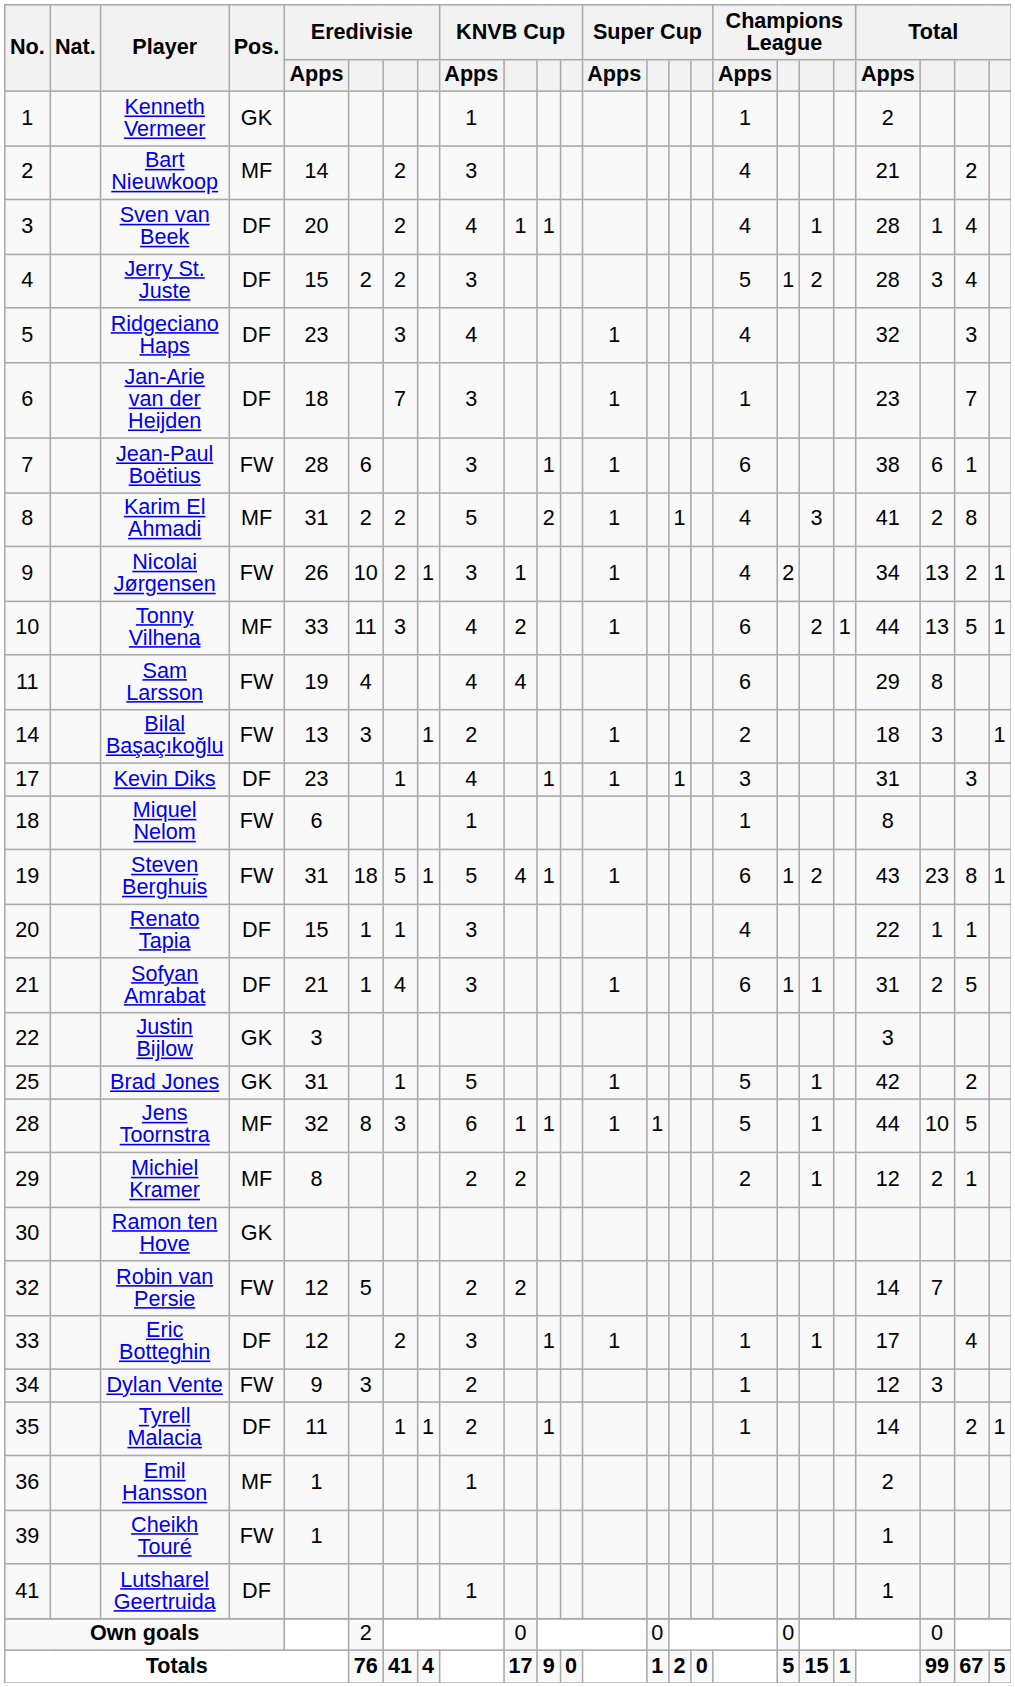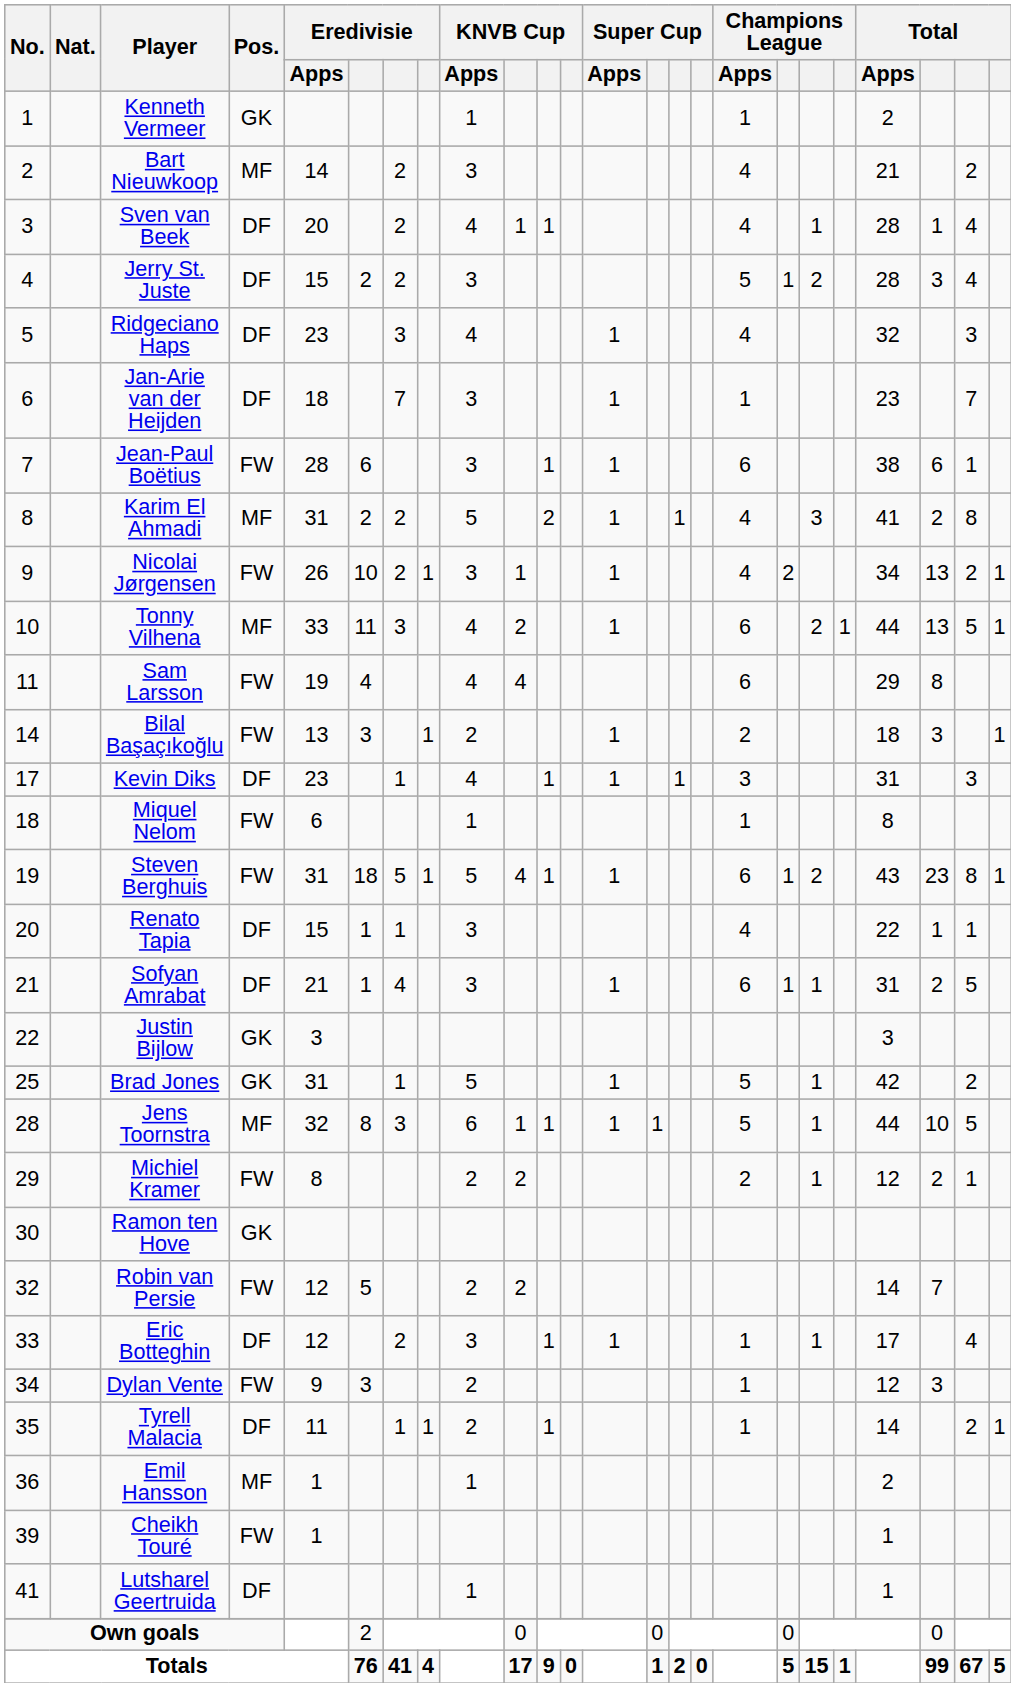 <table class="wikitable sortable alternance"  style="font-size:86%; text-align:center; line-height:14px; width:100%;">
 <tr>
 <th rowspan="2" style="width:10px;"><strong>No.</strong></th>
 <th rowspan="2" style="width:10px;"><strong>Nat.</strong></th>
 <th rowspan="2" scope="col" style="width:275px;"><strong>Player</strong></th>
 <th rowspan="2" style="width:10px;"><strong>Pos.</strong></th>
 <th colspan="4"><strong>Eredivisie</strong></th>
 <th colspan="4"><strong>KNVB Cup</strong></th>
 <th colspan="4"><strong>Super Cup</strong></th>
 <th colspan="4"><strong>Champions League</strong></th>
 <th colspan="4"><strong>Total</strong></th>
 </tr>
 <tr style="text-align:center;">
 <th width=40><strong>Apps</strong></th>
 <th width=40></th>
 <th width=40></th>
 <th width=40></th>
 <th width=40><strong>Apps</strong></th>
 <th width=40></th>
 <th width=40></th>
 <th width=40></th>
 <th width=40><strong>Apps</strong></th>
 <th width=40></th>
 <th width=40></th>
 <th width=40></th>
 <th width=40><strong>Apps</strong></th>
 <th width=40></th>
 <th width=40></th>
 <th width=40></th>
 <th width=40><strong>Apps</strong></th>
 <th width=40></th>
 <th width=40></th>
 <th width=40></th>
 </tr>
 <tr>
 <td>1</td>
 <td></td>
 <td><a href='#'>Kenneth Vermeer</a></td>
 <td>GK</td>
 <td></td>
 <td></td>
 <td></td>
 <td></td>
 <td>1</td>
 <td></td>
 <td></td>
 <td></td>
 <td></td>
 <td></td>
 <td></td>
 <td></td>
 <td>1</td>
 <td></td>
 <td></td>
 <td></td>
 <td>2</td>
 <td></td>
 <td></td>
 <td></td>
 </tr>
 <tr>
 <td>2</td>
 <td></td>
 <td><a href='#'>Bart Nieuwkoop</a></td>
 <td>MF</td>
 <td>14</td>
 <td></td>
 <td>2</td>
 <td></td>
 <td>3</td>
 <td></td>
 <td></td>
 <td></td>
 <td></td>
 <td></td>
 <td></td>
 <td></td>
 <td>4</td>
 <td></td>
 <td></td>
 <td></td>
 <td>21</td>
 <td></td>
 <td>2</td>
 <td></td>
 </tr>
 <tr>
 <td>3</td>
 <td></td>
 <td><a href='#'>Sven van Beek</a></td>
 <td>DF</td>
 <td>20</td>
 <td></td>
 <td>2</td>
 <td></td>
 <td>4</td>
 <td>1</td>
 <td>1</td>
 <td></td>
 <td></td>
 <td></td>
 <td></td>
 <td></td>
 <td>4</td>
 <td></td>
 <td>1</td>
 <td></td>
 <td>28</td>
 <td>1</td>
 <td>4</td>
 <td></td>
 </tr>
 <tr>
 <td>4</td>
 <td></td>
 <td><a href='#'>Jerry St. Juste</a></td>
 <td>DF</td>
 <td>15</td>
 <td>2</td>
 <td>2</td>
 <td></td>
 <td>3</td>
 <td></td>
 <td></td>
 <td></td>
 <td></td>
 <td></td>
 <td></td>
 <td></td>
 <td>5</td>
 <td>1</td>
 <td>2</td>
 <td></td>
 <td>28</td>
 <td>3</td>
 <td>4</td>
 <td></td>
 </tr>
 <tr>
 <td>5</td>
 <td></td>
 <td><a href='#'>Ridgeciano Haps</a></td>
 <td>DF</td>
 <td>23</td>
 <td></td>
 <td>3</td>
 <td></td>
 <td>4</td>
 <td></td>
 <td></td>
 <td></td>
 <td>1</td>
 <td></td>
 <td></td>
 <td></td>
 <td>4</td>
 <td></td>
 <td></td>
 <td></td>
 <td>32</td>
 <td></td>
 <td>3</td>
 <td></td>
 </tr>
 <tr>
 <td>6</td>
 <td></td>
 <td><a href='#'>Jan-Arie van der Heijden</a></td>
 <td>DF</td>
 <td>18</td>
 <td></td>
 <td>7</td>
 <td></td>
 <td>3</td>
 <td></td>
 <td></td>
 <td></td>
 <td>1</td>
 <td></td>
 <td></td>
 <td></td>
 <td>1</td>
 <td></td>
 <td></td>
 <td></td>
 <td>23</td>
 <td></td>
 <td>7</td>
 <td></td>
 </tr>
 <tr>
 <td>7</td>
 <td></td>
 <td><a href='#'>Jean-Paul Boëtius</a></td>
 <td>FW</td>
 <td>28</td>
 <td>6</td>
 <td></td>
 <td></td>
 <td>3</td>
 <td></td>
 <td>1</td>
 <td></td>
 <td>1</td>
 <td></td>
 <td></td>
 <td></td>
 <td>6</td>
 <td></td>
 <td></td>
 <td></td>
 <td>38</td>
 <td>6</td>
 <td>1</td>
 <td></td>
 </tr>
 <tr>
 <td>8</td>
 <td></td>
 <td><a href='#'>Karim El Ahmadi</a></td>
 <td>MF</td>
 <td>31</td>
 <td>2</td>
 <td>2</td>
 <td></td>
 <td>5</td>
 <td></td>
 <td>2</td>
 <td></td>
 <td>1</td>
 <td></td>
 <td>1</td>
 <td></td>
 <td>4</td>
 <td></td>
 <td>3</td>
 <td></td>
 <td>41</td>
 <td>2</td>
 <td>8</td>
 <td></td>
 </tr>
 <tr>
 <td>9</td>
 <td></td>
 <td><a href='#'>Nicolai Jørgensen</a></td>
 <td>FW</td>
 <td>26</td>
 <td>10</td>
 <td>2</td>
 <td>1</td>
 <td>3</td>
 <td>1</td>
 <td></td>
 <td></td>
 <td>1</td>
 <td></td>
 <td></td>
 <td></td>
 <td>4</td>
 <td>2</td>
 <td></td>
 <td></td>
 <td>34</td>
 <td>13</td>
 <td>2</td>
 <td>1</td>
 </tr>
 <tr>
 <td>10</td>
 <td></td>
 <td><a href='#'>Tonny Vilhena</a></td>
 <td>MF</td>
 <td>33</td>
 <td>11</td>
 <td>3</td>
 <td></td>
 <td>4</td>
 <td>2</td>
 <td></td>
 <td></td>
 <td>1</td>
 <td></td>
 <td></td>
 <td></td>
 <td>6</td>
 <td></td>
 <td>2</td>
 <td>1</td>
 <td>44</td>
 <td>13</td>
 <td>5</td>
 <td>1</td>
 </tr>
 <tr>
 <td>11</td>
 <td></td>
 <td><a href='#'>Sam Larsson</a></td>
 <td>FW</td>
 <td>19</td>
 <td>4</td>
 <td></td>
 <td></td>
 <td>4</td>
 <td>4</td>
 <td></td>
 <td></td>
 <td></td>
 <td></td>
 <td></td>
 <td></td>
 <td>6</td>
 <td></td>
 <td></td>
 <td></td>
 <td>29</td>
 <td>8</td>
 <td></td>
 <td></td>
 </tr>
 <tr>
 <td>14</td>
 <td></td>
 <td><a href='#'>Bilal Başaçıkoğlu</a></td>
 <td>FW</td>
 <td>13</td>
 <td>3</td>
 <td></td>
 <td>1</td>
 <td>2</td>
 <td></td>
 <td></td>
 <td></td>
 <td>1</td>
 <td></td>
 <td></td>
 <td></td>
 <td>2</td>
 <td></td>
 <td></td>
 <td></td>
 <td>18</td>
 <td>3</td>
 <td></td>
 <td>1</td>
 </tr>
 <tr>
 <td>17</td>
 <td></td>
 <td><a href='#'>Kevin Diks</a></td>
 <td>DF</td>
 <td>23</td>
 <td></td>
 <td>1</td>
 <td></td>
 <td>4</td>
 <td></td>
 <td>1</td>
 <td></td>
 <td>1</td>
 <td></td>
 <td>1</td>
 <td></td>
 <td>3</td>
 <td></td>
 <td></td>
 <td></td>
 <td>31</td>
 <td></td>
 <td>3</td>
 <td></td>
 </tr>
 <tr>
 <td>18</td>
 <td></td>
 <td><a href='#'>Miquel Nelom</a></td>
 <td>FW</td>
 <td>6</td>
 <td></td>
 <td></td>
 <td></td>
 <td>1</td>
 <td></td>
 <td></td>
 <td></td>
 <td></td>
 <td></td>
 <td></td>
 <td></td>
 <td>1</td>
 <td></td>
 <td></td>
 <td></td>
 <td>8</td>
 <td></td>
 <td></td>
 <td></td>
 </tr>
 <tr>
 <td>19</td>
 <td></td>
 <td><a href='#'>Steven Berghuis</a></td>
 <td>FW</td>
 <td>31</td>
 <td>18</td>
 <td>5</td>
 <td>1</td>
 <td>5</td>
 <td>4</td>
 <td>1</td>
 <td></td>
 <td>1</td>
 <td></td>
 <td></td>
 <td></td>
 <td>6</td>
 <td>1</td>
 <td>2</td>
 <td></td>
 <td>43</td>
 <td>23</td>
 <td>8</td>
 <td>1</td>
 </tr>
 <tr>
 <td>20</td>
 <td></td>
 <td><a href='#'>Renato Tapia</a></td>
 <td>DF</td>
 <td>15</td>
 <td>1</td>
 <td>1</td>
 <td></td>
 <td>3</td>
 <td></td>
 <td></td>
 <td></td>
 <td></td>
 <td></td>
 <td></td>
 <td></td>
 <td>4</td>
 <td></td>
 <td></td>
 <td></td>
 <td>22</td>
 <td>1</td>
 <td>1</td>
 <td></td>
 </tr>
 <tr>
 <td>21</td>
 <td></td>
 <td><a href='#'>Sofyan Amrabat</a></td>
 <td>DF</td>
 <td>21</td>
 <td>1</td>
 <td>4</td>
 <td></td>
 <td>3</td>
 <td></td>
 <td></td>
 <td></td>
 <td>1</td>
 <td></td>
 <td></td>
 <td></td>
 <td>6</td>
 <td>1</td>
 <td>1</td>
 <td></td>
 <td>31</td>
 <td>2</td>
 <td>5</td>
 <td></td>
 </tr>
 <tr>
 <td>22</td>
 <td></td>
 <td><a href='#'>Justin Bijlow</a></td>
 <td>GK</td>
 <td>3</td>
 <td></td>
 <td></td>
 <td></td>
 <td></td>
 <td></td>
 <td></td>
 <td></td>
 <td></td>
 <td></td>
 <td></td>
 <td></td>
 <td></td>
 <td></td>
 <td></td>
 <td></td>
 <td>3</td>
 <td></td>
 <td></td>
 <td></td>
 </tr>
 <tr>
 <td>25</td>
 <td></td>
 <td><a href='#'>Brad Jones</a></td>
 <td>GK</td>
 <td>31</td>
 <td></td>
 <td>1</td>
 <td></td>
 <td>5</td>
 <td></td>
 <td></td>
 <td></td>
 <td>1</td>
 <td></td>
 <td></td>
 <td></td>
 <td>5</td>
 <td></td>
 <td>1</td>
 <td></td>
 <td>42</td>
 <td></td>
 <td>2</td>
 <td></td>
 </tr>
 <tr>
 <td>28</td>
 <td></td>
 <td><a href='#'>Jens Toornstra</a></td>
 <td>MF</td>
 <td>32</td>
 <td>8</td>
 <td>3</td>
 <td></td>
 <td>6</td>
 <td>1</td>
 <td>1</td>
 <td></td>
 <td>1</td>
 <td>1</td>
 <td></td>
 <td></td>
 <td>5</td>
 <td></td>
 <td>1</td>
 <td></td>
 <td>44</td>
 <td>10</td>
 <td>5</td>
 <td></td>
 </tr>
 <tr>
 <td>29</td>
 <td></td>
 <td><a href='#'>Michiel Kramer</a></td>
-<td>MF</td>
+<td>FW</td>
 <td>8</td>
 <td></td>
 <td></td>
 <td></td>
 <td>2</td>
 <td>2</td>
 <td></td>
 <td></td>
 <td></td>
 <td></td>
 <td></td>
 <td></td>
 <td>2</td>
 <td></td>
 <td>1</td>
 <td></td>
 <td>12</td>
 <td>2</td>
 <td>1</td>
 <td></td>
 </tr>
 <tr>
 <td>30</td>
 <td></td>
 <td><a href='#'>Ramon ten Hove</a></td>
 <td>GK</td>
 <td></td>
 <td></td>
 <td></td>
 <td></td>
 <td></td>
 <td></td>
 <td></td>
 <td></td>
 <td></td>
 <td></td>
 <td></td>
 <td></td>
 <td></td>
 <td></td>
 <td></td>
 <td></td>
 <td></td>
 <td></td>
 <td></td>
 <td></td>
 </tr>
 <tr>
 <td>32</td>
 <td></td>
 <td><a href='#'>Robin van Persie</a></td>
 <td>FW</td>
 <td>12</td>
 <td>5</td>
 <td></td>
 <td></td>
 <td>2</td>
 <td>2</td>
 <td></td>
 <td></td>
 <td></td>
 <td></td>
 <td></td>
 <td></td>
 <td></td>
 <td></td>
 <td></td>
 <td></td>
 <td>14</td>
 <td>7</td>
 <td></td>
 <td></td>
 </tr>
 <tr>
 <td>33</td>
 <td></td>
 <td><a href='#'>Eric Botteghin</a></td>
 <td>DF</td>
 <td>12</td>
 <td></td>
 <td>2</td>
 <td></td>
 <td>3</td>
 <td></td>
 <td>1</td>
 <td></td>
 <td>1</td>
 <td></td>
 <td></td>
 <td></td>
 <td>1</td>
 <td></td>
 <td>1</td>
 <td></td>
 <td>17</td>
 <td></td>
 <td>4</td>
 <td></td>
 </tr>
 <tr>
 <td>34</td>
 <td></td>
 <td><a href='#'>Dylan Vente</a></td>
 <td>FW</td>
 <td>9</td>
 <td>3</td>
 <td></td>
 <td></td>
 <td>2</td>
 <td></td>
 <td></td>
 <td></td>
 <td></td>
 <td></td>
 <td></td>
 <td></td>
 <td>1</td>
 <td></td>
 <td></td>
 <td></td>
 <td>12</td>
 <td>3</td>
 <td></td>
 <td></td>
 </tr>
 <tr>
 <td>35</td>
 <td></td>
 <td><a href='#'>Tyrell Malacia</a></td>
 <td>DF</td>
 <td>11</td>
 <td></td>
 <td>1</td>
 <td>1</td>
 <td>2</td>
 <td></td>
 <td>1</td>
 <td></td>
 <td></td>
 <td></td>
 <td></td>
 <td></td>
 <td>1</td>
 <td></td>
 <td></td>
 <td></td>
 <td>14</td>
 <td></td>
 <td>2</td>
 <td>1</td>
 </tr>
 <tr>
 <td>36</td>
 <td></td>
 <td><a href='#'>Emil Hansson</a></td>
 <td>MF</td>
 <td>1</td>
 <td></td>
 <td></td>
 <td></td>
 <td>1</td>
 <td></td>
 <td></td>
 <td></td>
 <td></td>
 <td></td>
 <td></td>
 <td></td>
 <td></td>
 <td></td>
 <td></td>
 <td></td>
 <td>2</td>
 <td></td>
 <td></td>
 <td></td>
 </tr>
 <tr>
 <td>39</td>
 <td></td>
 <td><a href='#'>Cheikh Touré</a></td>
 <td>FW</td>
 <td>1</td>
 <td></td>
 <td></td>
 <td></td>
 <td></td>
 <td></td>
 <td></td>
 <td></td>
 <td></td>
 <td></td>
 <td></td>
 <td></td>
 <td></td>
 <td></td>
 <td></td>
 <td></td>
 <td>1</td>
 <td></td>
 <td></td>
 <td></td>
 </tr>
 <tr>
 <td>41</td>
 <td></td>
 <td><a href='#'>Lutsharel Geertruida</a></td>
 <td>DF</td>
 <td></td>
 <td></td>
 <td></td>
 <td></td>
 <td>1</td>
 <td></td>
 <td></td>
 <td></td>
 <td></td>
 <td></td>
 <td></td>
 <td></td>
 <td></td>
 <td></td>
 <td></td>
 <td></td>
 <td>1</td>
 <td></td>
 <td></td>
 <td></td>
 </tr>
 <tr>
 </tr>
 <tr class="sortbottom">
 <td colspan="4"><strong>Own goals</strong></td>
 <td ! style="background:white; text-align: center;"></td>
 <td>2</td>
 <td ! colspan="3" style="background:white; text-align: center;"></td>
 <td>0</td>
 <td ! colspan="3" style="background:white; text-align: center;"></td>
 <td>0</td>
 <td ! colspan="3" style="background:white; text-align: center;"></td>
 <td>0</td>
 <td ! colspan="3" style="background:white; text-align: center;"></td>
 <td>0</td>
 <td ! colspan="2" style="background:white; text-align: center;"></td>
 </tr>
 <tr class="sortbottom">
 <td colspan="5"  style="background:white; text-align: center;"><strong>Totals</strong></td>
 <td><strong>76</strong></td>
 <td><strong>41</strong></td>
 <td><strong>4</strong></td>
 <td ! rowspan="2" style="background:white; text-align: center;"></td>
 <td><strong>17</strong></td>
 <td><strong>9</strong></td>
 <td><strong>0</strong></td>
 <td ! rowspan="2" style="background:white; text-align: center;"></td>
 <td><strong>1</strong></td>
 <td><strong>2</strong></td>
 <td><strong>0</strong></td>
 <td ! rowspan="2" style="background:white; text-align: center;"></td>
 <td><strong>5</strong></td>
 <td><strong>15</strong></td>
 <td><strong>1</strong></td>
 <td ! rowspan="2" style="background:white; text-align: center;"></td>
 <td><strong>99</strong></td>
 <td><strong>67</strong></td>
 <td><strong>5</strong></td>
 </tr>
 </table>
